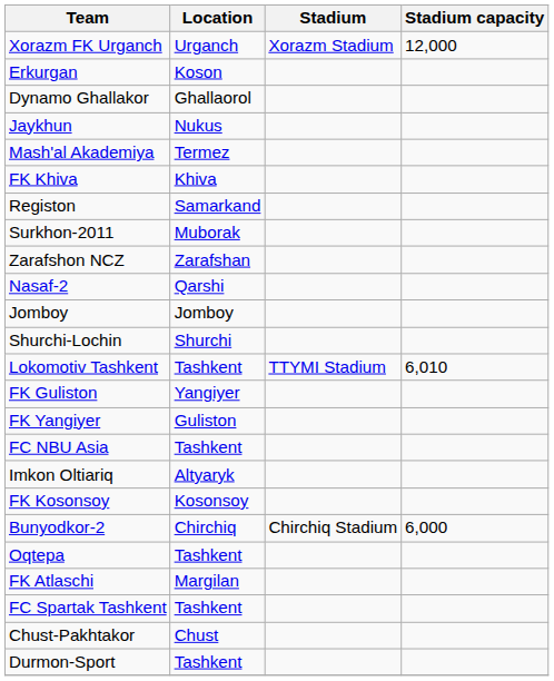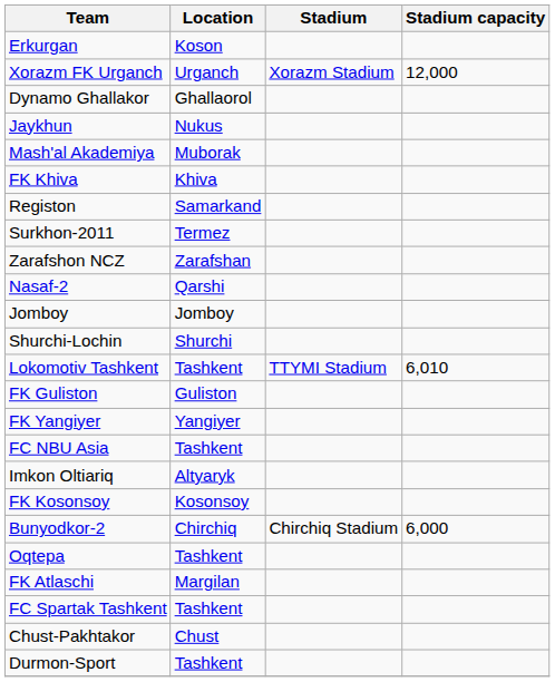 <table class="wikitable sortable" style="text-align: left;">
 <tr>
 <th>Team</th>
 <th>Location</th>
 <th>Stadium</th>
 <th>Stadium capacity</th>
 </tr>
 <tr>
+<td><a href='#'>Erkurgan</a></td>
+<td><a href='#'>Koson</a></td>
+<td></td>
+<td></td>
+</tr>
+<tr>
 <td><a href='#'>Xorazm FK Urganch</a></td>
 <td><a href='#'>Urganch</a></td>
 <td><a href='#'>Xorazm Stadium</a></td>
 <td>12,000</td>
-</tr>
-<tr>
-<td><a href='#'>Erkurgan</a></td>
-<td><a href='#'>Koson</a></td>
-<td></td>
-<td></td>
 </tr>
 <tr>
 <td>Dynamo Ghallakor</td>
 <td>Ghallaorol</td>
 <td></td>
 <td></td>
 </tr>
 <tr>
 <td><a href='#'>Jaykhun</a></td>
 <td><a href='#'>Nukus</a></td>
 <td></td>
 <td></td>
 </tr>
 <tr>
 <td><a href='#'>Mash'al Akademiya</a></td>
-<td><a href='#'>Termez</a></td>
+<td><a href='#'>Muborak</a></td>
 <td></td>
 <td></td>
 </tr>
 <tr>
 <td><a href='#'>FK Khiva</a></td>
 <td><a href='#'>Khiva</a></td>
 <td></td>
 <td></td>
 </tr>
 <tr>
 <td>Registon</td>
 <td><a href='#'>Samarkand</a></td>
 <td></td>
 <td></td>
 </tr>
 <tr>
 <td>Surkhon-2011</td>
-<td><a href='#'>Muborak</a></td>
+<td><a href='#'>Termez</a></td>
 <td></td>
 <td></td>
 </tr>
 <tr>
 <td>Zarafshon NCZ</td>
 <td><a href='#'>Zarafshan</a></td>
 <td></td>
 <td></td>
 </tr>
 <tr>
 <td><a href='#'>Nasaf-2</a></td>
 <td><a href='#'>Qarshi</a></td>
 <td></td>
 <td></td>
 </tr>
 <tr>
 <td>Jomboy</td>
 <td>Jomboy</td>
 <td></td>
 <td></td>
 </tr>
 <tr>
 <td>Shurchi-Lochin</td>
 <td><a href='#'>Shurchi</a></td>
 <td></td>
 <td></td>
 </tr>
 <tr>
 <td><a href='#'>Lokomotiv Tashkent</a></td>
 <td><a href='#'>Tashkent</a></td>
 <td><a href='#'>TTYMI Stadium</a></td>
 <td>6,010</td>
 </tr>
 <tr>
 <td><a href='#'>FK Guliston</a></td>
-<td><a href='#'>Yangiyer</a></td>
+<td><a href='#'>Guliston</a></td>
 <td></td>
 <td></td>
 </tr>
 <tr>
 <td><a href='#'>FK Yangiyer</a></td>
-<td><a href='#'>Guliston</a></td>
+<td><a href='#'>Yangiyer</a></td>
 <td></td>
 <td></td>
 </tr>
 <tr>
 <td><a href='#'>FC NBU Asia</a></td>
 <td><a href='#'>Tashkent</a></td>
 <td></td>
 <td></td>
 </tr>
 <tr>
 <td>Imkon Oltiariq</td>
 <td><a href='#'>Altyaryk</a></td>
 <td></td>
 <td></td>
 </tr>
 <tr>
 <td><a href='#'>FK Kosonsoy</a></td>
 <td><a href='#'>Kosonsoy</a></td>
 <td></td>
 <td></td>
 </tr>
 <tr>
 <td><a href='#'>Bunyodkor-2</a></td>
 <td><a href='#'>Chirchiq</a></td>
 <td>Chirchiq Stadium</td>
 <td>6,000</td>
 </tr>
 <tr>
 <td><a href='#'>Oqtepa</a></td>
 <td><a href='#'>Tashkent</a></td>
 <td></td>
 <td></td>
 </tr>
 <tr>
 <td><a href='#'>FK Atlaschi</a></td>
 <td><a href='#'>Margilan</a></td>
 <td></td>
 <td></td>
 </tr>
 <tr>
 <td><a href='#'>FC Spartak Tashkent</a></td>
 <td><a href='#'>Tashkent</a></td>
 <td></td>
 <td></td>
 </tr>
 <tr>
 <td>Chust-Pakhtakor</td>
 <td><a href='#'>Chust</a></td>
 <td></td>
 <td></td>
 </tr>
 <tr>
 <td>Durmon-Sport</td>
 <td><a href='#'>Tashkent</a></td>
 <td></td>
 <td></td>
 </tr>
 <tr>
 </tr>
 </table>
